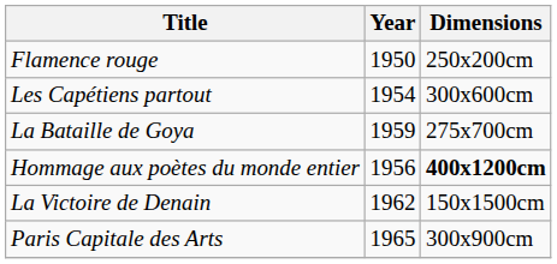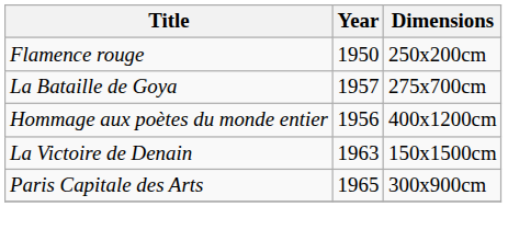 <table class="wikitable alternance centre">
 <tr>
 <th scope="col">Title</th>
 <th scope="col">Year</th>
 <th scope="col">Dimensions</th>
 </tr>
 <tr>
 <td><em>Flamence rouge</em></td>
 <td>1950</td>
 <td>250x200cm</td>
 </tr>
-<tr>
-<td><em>Les Capétiens partout</em></td>
-<td>1954</td>
-<td>300x600cm</td>
-</tr>
 <tr --->
 <td><em>La Bataille de Goya</em></td>
-<td>1959</td>
+<td>1957</td>
 <td>275x700cm</td>
 </tr>
 <tr --->
 <td><em>Hommage aux poètes du monde entier</em></td>
 <td>1956</td>
-<td><strong>400x1200cm</strong></td>
+<td>400x1200cm</td>
 </tr>
 <tr --->
 <td><em>La Victoire de Denain</em></td>
-<td>1962</td>
+<td>1963</td>
 <td>150x1500cm</td>
 </tr>
 <tr --->
 <td><em>Paris Capitale des Arts</em></td>
 <td>1965</td>
 <td>300x900cm</td>
 </tr>
 <tr --->
 </tr>
 </table>
